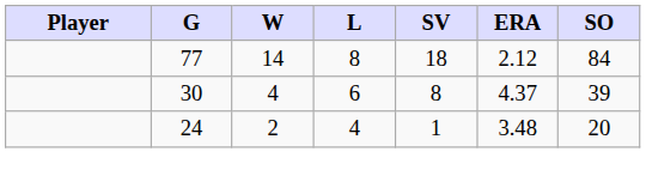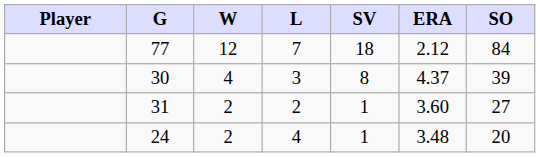 <table class="wikitable sortable">
 <tr>
 <th style="background:#ddf; width:16%;">Player</th>
 <th style="background:#ddf; width:9%;">G</th>
 <th style="background:#ddf; width:9%;">W</th>
 <th style="background:#ddf; width:9%;">L</th>
 <th style="background:#ddf; width:9%;">SV</th>
 <th style="background:#ddf; width:9%;">ERA</th>
 <th style="background:#ddf; width:9%;">SO</th>
 </tr>
 <tr style="text-align:center;">
 <td></td>
 <td>77</td>
-<td>14</td>
-<td>8</td>
+<td>12</td>
+<td>7</td>
 <td>18</td>
 <td>2.12</td>
 <td>84</td>
 </tr>
 <tr style="text-align:center;">
 <td></td>
 <td>30</td>
 <td>4</td>
-<td>6</td>
+<td>3</td>
 <td>8</td>
 <td>4.37</td>
 <td>39</td>
+</tr>
+<tr align=center>
+<td></td>
+<td>31</td>
+<td>2</td>
+<td>2</td>
+<td>1</td>
+<td>3.60</td>
+<td>27</td>
 </tr>
 <tr style="text-align:center;">
 <td></td>
 <td>24</td>
 <td>2</td>
 <td>4</td>
 <td>1</td>
 <td>3.48</td>
 <td>20</td>
 </tr>
 </table>
